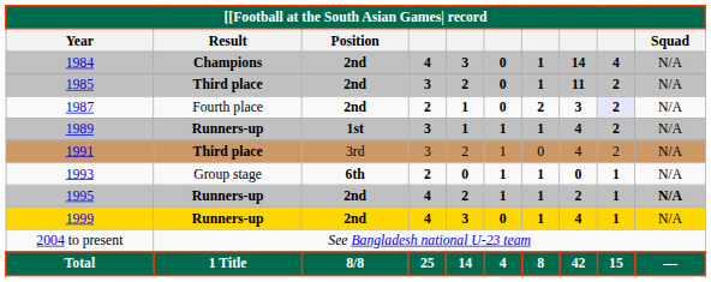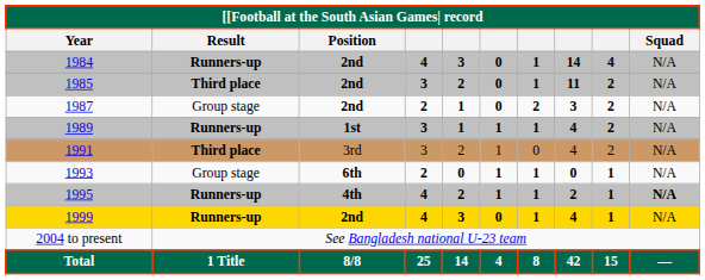 <table class="wikitable" style="text-align: center;font-size:100%;width: 800px">
 <tr>
 <th colspan=10 style="background: #006a4e;border: 2px solid #ff3300;color: #FFFFFF;">[[Football at the South Asian Games| record</th>
 </tr>
 <tr>
 <th style="width:100px;">Year</th>
 <th style="width:100px;">Result</th>
 <th style="width:70px;">Position</th>
 <th style="width:20px;"></th>
 <th style="width:20px;"></th>
 <th style="width:20px;"></th>
 <th style="width:20px;"></th>
 <th style="width:20px;"></th>
 <th style="width:20px;"></th>
 <th style="width:20px;">Squad</th>
 </tr>
 <tr style="background:silver;">
 <td> <a href='#'>1984</a></td>
-<td><strong>Champions</strong></td>
+<td><strong>Runners-up</strong></td>
 <td><strong>2nd</strong></td>
 <td><strong>4</strong></td>
 <td><strong>3</strong></td>
 <td><strong>0</strong></td>
 <td><strong>1</strong></td>
 <td><strong>14</strong></td>
 <td><strong>4</strong></td>
 <td>N/A</td>
 </tr>
 <tr>
 </tr>
 <tr style="background:silver;">
 <td> <a href='#'>1985</a></td>
 <td><strong>Third place</strong></td>
 <td><strong>2nd</strong></td>
 <td><strong>3</strong></td>
 <td><strong>2</strong></td>
 <td><strong>0</strong></td>
 <td><strong>1</strong></td>
 <td><strong>11</strong></td>
 <td><strong>2</strong></td>
 <td>N/A</td>
 </tr>
 <tr>
 <td> <a href='#'>1987</a></td>
-<td>Fourth place</td>
+<td>Group stage</td>
 <td><strong>2nd</strong></td>
 <td><strong>2</strong></td>
 <td><strong>1</strong></td>
 <td><strong>0</strong></td>
 <td><strong>2</strong></td>
 <td><strong>3</strong></td>
-<td style="background: lavender;"><strong>2</strong></td>
+<td><strong>2</strong></td>
 <td>N/A</td>
 </tr>
 <tr style="background:silver;">
 <td> <a href='#'>1989</a></td>
 <td><strong>Runners-up</strong></td>
 <td><strong>1st</strong></td>
 <td><strong>3</strong></td>
 <td><strong>1</strong></td>
 <td><strong>1</strong></td>
 <td><strong>1</strong></td>
 <td><strong>4</strong></td>
 <td><strong>2</strong></td>
 <td>N/A</td>
 </tr>
 <tr>
 </tr>
 <tr style="background:#c96;">
 <td> <a href='#'>1991</a></td>
 <td><strong>Third place</strong></td>
 <td>3rd</td>
 <td>3</td>
 <td>2</td>
 <td>1</td>
 <td>0</td>
 <td>4</td>
 <td>2</td>
 <td>N/A</td>
 </tr>
 <tr>
 <td> <a href='#'>1993</a></td>
 <td>Group stage</td>
 <td><strong>6th</strong></td>
 <td><strong>2</strong></td>
 <td><strong>0</strong></td>
 <td><strong>1</strong></td>
 <td><strong>1</strong></td>
 <td><strong>0</strong></td>
 <td><strong>1</strong></td>
 <td>N/A</td>
 </tr>
 <tr style="background:silver;">
 <td> <a href='#'>1995</a></td>
 <td><strong>Runners-up</strong></td>
-<td><strong>2nd</strong></td>
+<td><strong>4th</strong></td>
 <td><strong>4</strong></td>
 <td><strong>2</strong></td>
 <td><strong>1</strong></td>
 <td><strong>1</strong></td>
 <td><strong>2</strong></td>
 <td><strong>1</strong></td>
 <td><strong>N/A</strong></td>
 </tr>
 <tr style="background:gold;">
 <td> <a href='#'>1999</a></td>
 <td><strong>Runners-up</strong></td>
 <td><strong>2nd</strong></td>
 <td><strong>4</strong></td>
 <td><strong>3</strong></td>
 <td><strong>0</strong></td>
 <td><strong>1</strong></td>
 <td><strong>4</strong></td>
 <td><strong>1</strong></td>
 <td>N/A</td>
 </tr>
 <tr>
 <td> <a href='#'>2004</a> to present</td>
 <td colspan=10><em>See <a href='#'>Bangladesh national U-23 team</a></em></td>
 </tr>
 <tr>
 <td style="background: #006a4e;border: 2px solid #ff3300;color:white; "><strong>Total</strong></td>
 <td style="background: #006a4e;border: 2px solid #ff3300;color:white; "><strong>1 Title</strong></td>
 <td style="background: #006a4e;border: 2px solid #ff3300;color:white; "><strong>8/8</strong></td>
 <td style="background: #006a4e;border: 2px solid #ff3300;color:white; "><strong>25</strong></td>
 <td style="background: #006a4e;border: 2px solid #ff3300;color:white; "><strong>14</strong></td>
 <td style="background: #006a4e;border: 2px solid #ff3300;color:white; "><strong>4</strong></td>
 <td style="background: #006a4e;border: 2px solid #ff3300;color:white; "><strong>8</strong></td>
 <td style="background: #006a4e;border: 2px solid #ff3300;color:white; "><strong>42</strong></td>
 <td style="background: #006a4e;border: 2px solid #ff3300;color:white; "><strong>15</strong></td>
 <td style="background: #006a4e;border: 2px solid #ff3300;color:white; "><strong>—</strong></td>
 </tr>
 </table>
